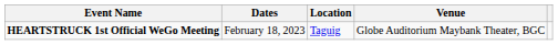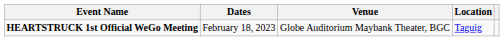 <table class="wikitable">
 <tr>
 <th>Event Name</th>
 <th>Dates</th>
+<th>Venue</th>
 <th>Location</th>
-<th>Venue</th>
 <th></th>
 </tr>
 <tr>
 <td><strong>HEARTSTRUCK 1st Official WeGo Meeting</strong></td>
 <td>February 18, 2023</td>
+<td>Globe Auditorium Maybank Theater, BGC</td>
 <td><a href='#'>Taguig</a></td>
-<td>Globe Auditorium Maybank Theater, BGC</td>
 <td></td>
 </tr>
 </table>
